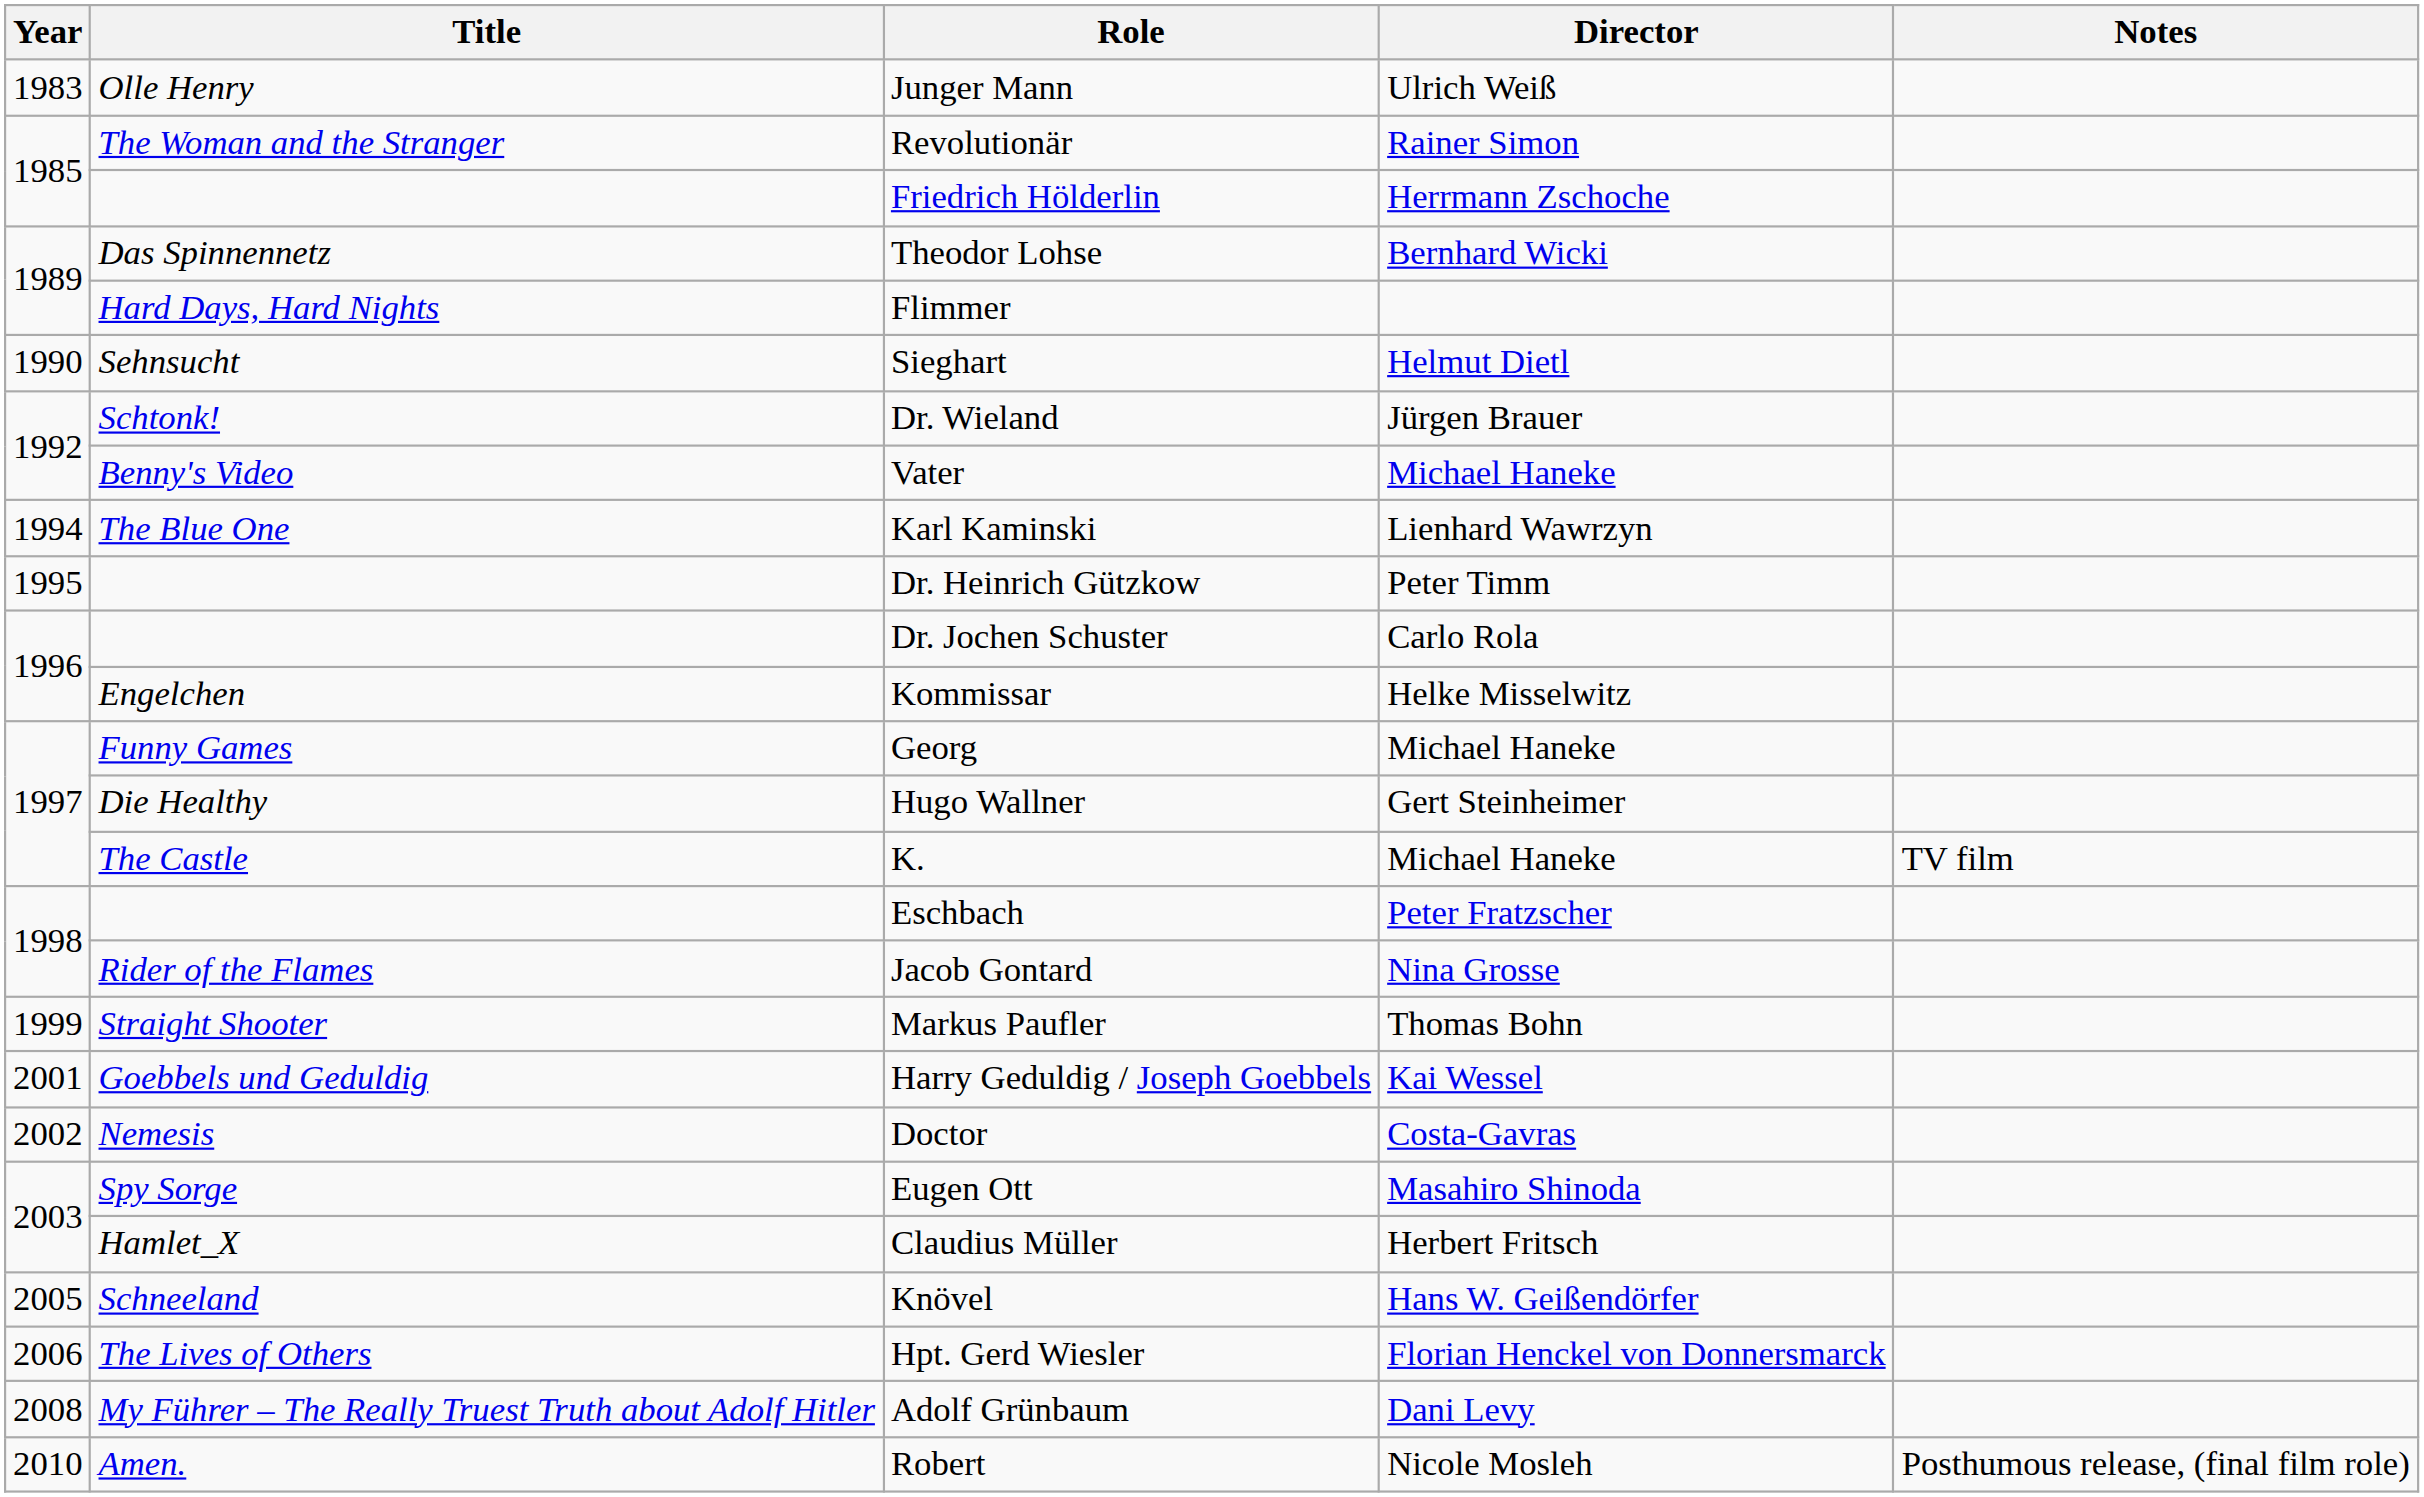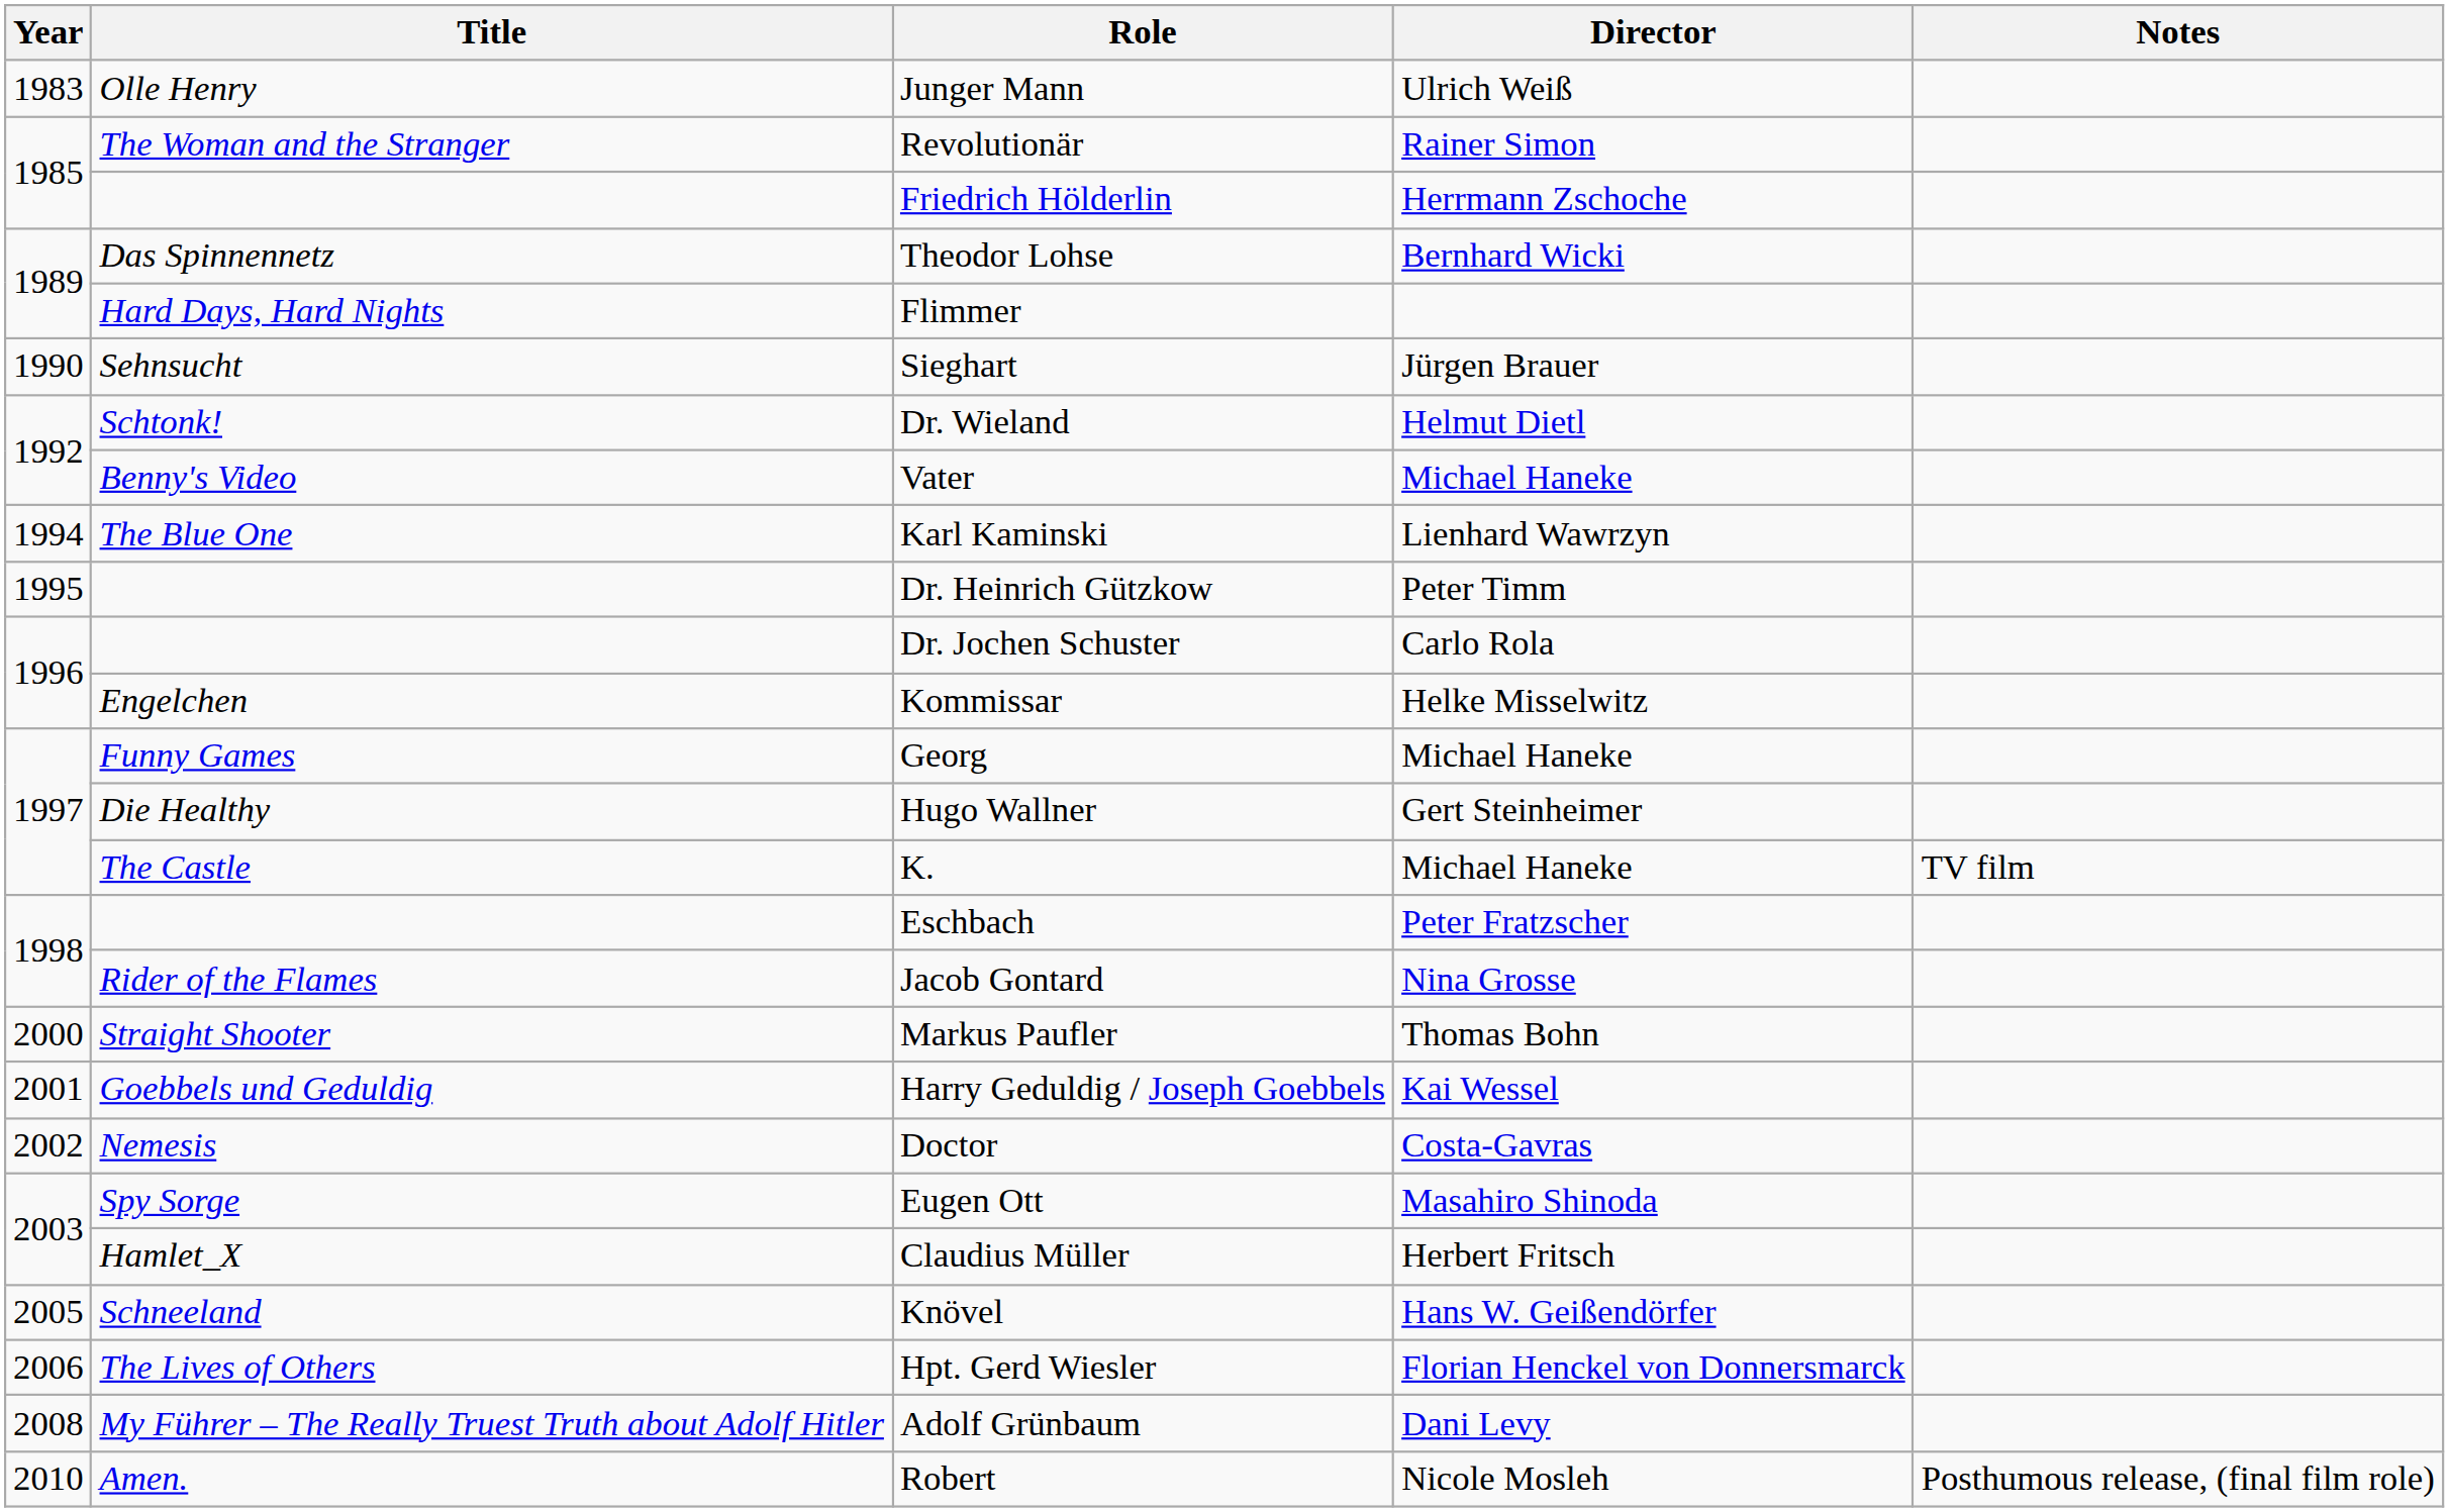 <table class="wikitable sortable">
 <tr>
 <th>Year</th>
 <th>Title</th>
 <th>Role</th>
 <th>Director</th>
 <th class="unsortable">Notes</th>
 </tr>
 <tr>
 <td>1983</td>
 <td><em>Olle Henry</em></td>
 <td>Junger Mann</td>
 <td>Ulrich Weiß</td>
 <td></td>
 </tr>
 <tr>
 <td rowspan=2>1985</td>
 <td><em><a href='#'>The Woman and the Stranger</a></em></td>
 <td>Revolutionär</td>
 <td><a href='#'>Rainer Simon</a></td>
 <td></td>
 </tr>
 <tr>
 <td><em></em></td>
 <td><a href='#'>Friedrich Hölderlin</a></td>
 <td><a href='#'>Herrmann Zschoche</a></td>
 <td></td>
 </tr>
 <tr>
 <td rowspan=2>1989</td>
 <td><em>Das Spinnennetz</em></td>
 <td>Theodor Lohse</td>
 <td><a href='#'>Bernhard Wicki</a></td>
 <td></td>
 </tr>
 <tr>
 <td><em><a href='#'>Hard Days, Hard Nights</a></em></td>
 <td>Flimmer</td>
 <td></td>
 <td></td>
 </tr>
 <tr>
 <td>1990</td>
 <td><em>Sehnsucht</em></td>
 <td>Sieghart</td>
-<td><a href='#'>Helmut Dietl</a></td>
+<td>Jürgen Brauer</td>
 <td></td>
 </tr>
 <tr>
 <td rowspan=2>1992</td>
 <td><em><a href='#'>Schtonk!</a></em></td>
 <td>Dr. Wieland</td>
-<td>Jürgen Brauer</td>
+<td><a href='#'>Helmut Dietl</a></td>
 <td></td>
 </tr>
 <tr>
 <td><em><a href='#'>Benny's Video</a></em></td>
 <td>Vater</td>
 <td><a href='#'>Michael Haneke</a></td>
 <td></td>
 </tr>
 <tr>
 <td>1994</td>
 <td><em><a href='#'>The Blue One</a></em></td>
 <td>Karl Kaminski</td>
 <td>Lienhard Wawrzyn</td>
 <td></td>
 </tr>
 <tr>
 <td>1995</td>
 <td><em></em></td>
 <td>Dr. Heinrich Gützkow</td>
 <td>Peter Timm</td>
 <td></td>
 </tr>
 <tr>
 <td rowspan=2>1996</td>
 <td><em></em></td>
 <td>Dr. Jochen Schuster</td>
 <td>Carlo Rola</td>
 <td></td>
 </tr>
 <tr>
 <td><em>Engelchen</em></td>
 <td>Kommissar</td>
 <td>Helke Misselwitz</td>
 <td></td>
 </tr>
 <tr>
 <td rowspan=3>1997</td>
 <td><em><a href='#'>Funny Games</a></em></td>
 <td>Georg</td>
 <td>Michael Haneke</td>
 <td></td>
 </tr>
 <tr>
 <td><em>Die Healthy</em></td>
 <td>Hugo Wallner</td>
 <td>Gert Steinheimer</td>
 <td></td>
 </tr>
 <tr>
 <td><em><a href='#'>The Castle</a></em></td>
 <td>K.</td>
 <td>Michael Haneke</td>
 <td>TV film</td>
 </tr>
 <tr>
 <td rowspan=2>1998</td>
 <td><em></em></td>
 <td>Eschbach</td>
 <td><a href='#'>Peter Fratzscher</a></td>
 <td></td>
 </tr>
 <tr>
 <td><em><a href='#'>Rider of the Flames</a></em></td>
 <td>Jacob Gontard</td>
 <td><a href='#'>Nina Grosse</a></td>
 <td></td>
 </tr>
 <tr>
-<td>1999</td>
+<td>2000</td>
 <td><em><a href='#'>Straight Shooter</a></em></td>
 <td>Markus Paufler</td>
 <td>Thomas Bohn</td>
 <td></td>
 </tr>
 <tr>
 <td>2001</td>
 <td><em><a href='#'>Goebbels und Geduldig</a></em></td>
 <td>Harry Geduldig / <a href='#'>Joseph Goebbels</a></td>
 <td><a href='#'>Kai Wessel</a></td>
 <td></td>
 </tr>
 <tr>
 <td>2002</td>
 <td><em><a href='#'>Nemesis</a></em></td>
 <td>Doctor</td>
 <td><a href='#'>Costa-Gavras</a></td>
 <td></td>
 </tr>
 <tr>
 <td rowspan=2>2003</td>
 <td><em><a href='#'>Spy Sorge</a></em></td>
 <td>Eugen Ott</td>
 <td><a href='#'>Masahiro Shinoda</a></td>
 <td></td>
 </tr>
 <tr>
 <td><em>Hamlet_X</em></td>
 <td>Claudius Müller</td>
 <td>Herbert Fritsch</td>
 <td></td>
 </tr>
 <tr>
 <td>2005</td>
 <td><em><a href='#'>Schneeland</a></em></td>
 <td>Knövel</td>
 <td><a href='#'>Hans W. Geißendörfer</a></td>
 <td></td>
 </tr>
 <tr>
 <td>2006</td>
 <td><em><a href='#'>The Lives of Others</a></em></td>
 <td>Hpt. Gerd Wiesler</td>
 <td><a href='#'>Florian Henckel von Donnersmarck</a></td>
 <td></td>
 </tr>
 <tr>
 <td>2008</td>
 <td><em><a href='#'>My Führer – The Really Truest Truth about Adolf Hitler</a></em></td>
 <td>Adolf Grünbaum</td>
 <td><a href='#'>Dani Levy</a></td>
 <td></td>
 </tr>
 <tr>
 <td>2010</td>
 <td><em><a href='#'>Amen.</a></em></td>
 <td>Robert</td>
 <td>Nicole Mosleh</td>
 <td>Posthumous release, (final film role)</td>
 </tr>
 </table>
